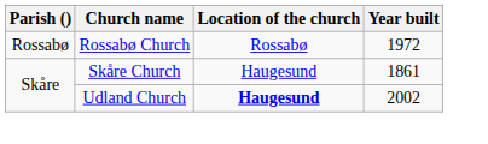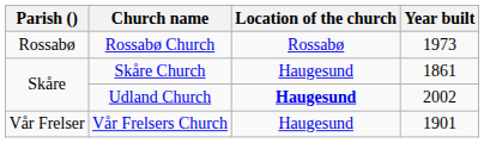 <table class="wikitable" style="text-align:center">
 <tr>
 <th>Parish ()</th>
 <th>Church name</th>
 <th>Location of the church</th>
 <th>Year built</th>
 </tr>
 <tr>
 <td rowspan="1">Rossabø</td>
 <td><a href='#'>Rossabø Church</a></td>
 <td><a href='#'>Rossabø</a></td>
-<td>1972</td>
+<td>1973</td>
 </tr>
 <tr>
 <td rowspan="2">Skåre</td>
 <td><a href='#'>Skåre Church</a></td>
 <td><a href='#'>Haugesund</a></td>
 <td>1861</td>
 </tr>
 <tr>
 <td><a href='#'>Udland Church</a></td>
 <td><strong><a href='#'>Haugesund</a></strong></td>
 <td>2002</td>
 </tr>
+<tr>
+<td rowspan="1">Vår Frelser</td>
+<td><a href='#'>Vår Frelsers Church</a></td>
+<td><a href='#'>Haugesund</a></td>
+<td>1901</td>
+</tr>
 </table>
